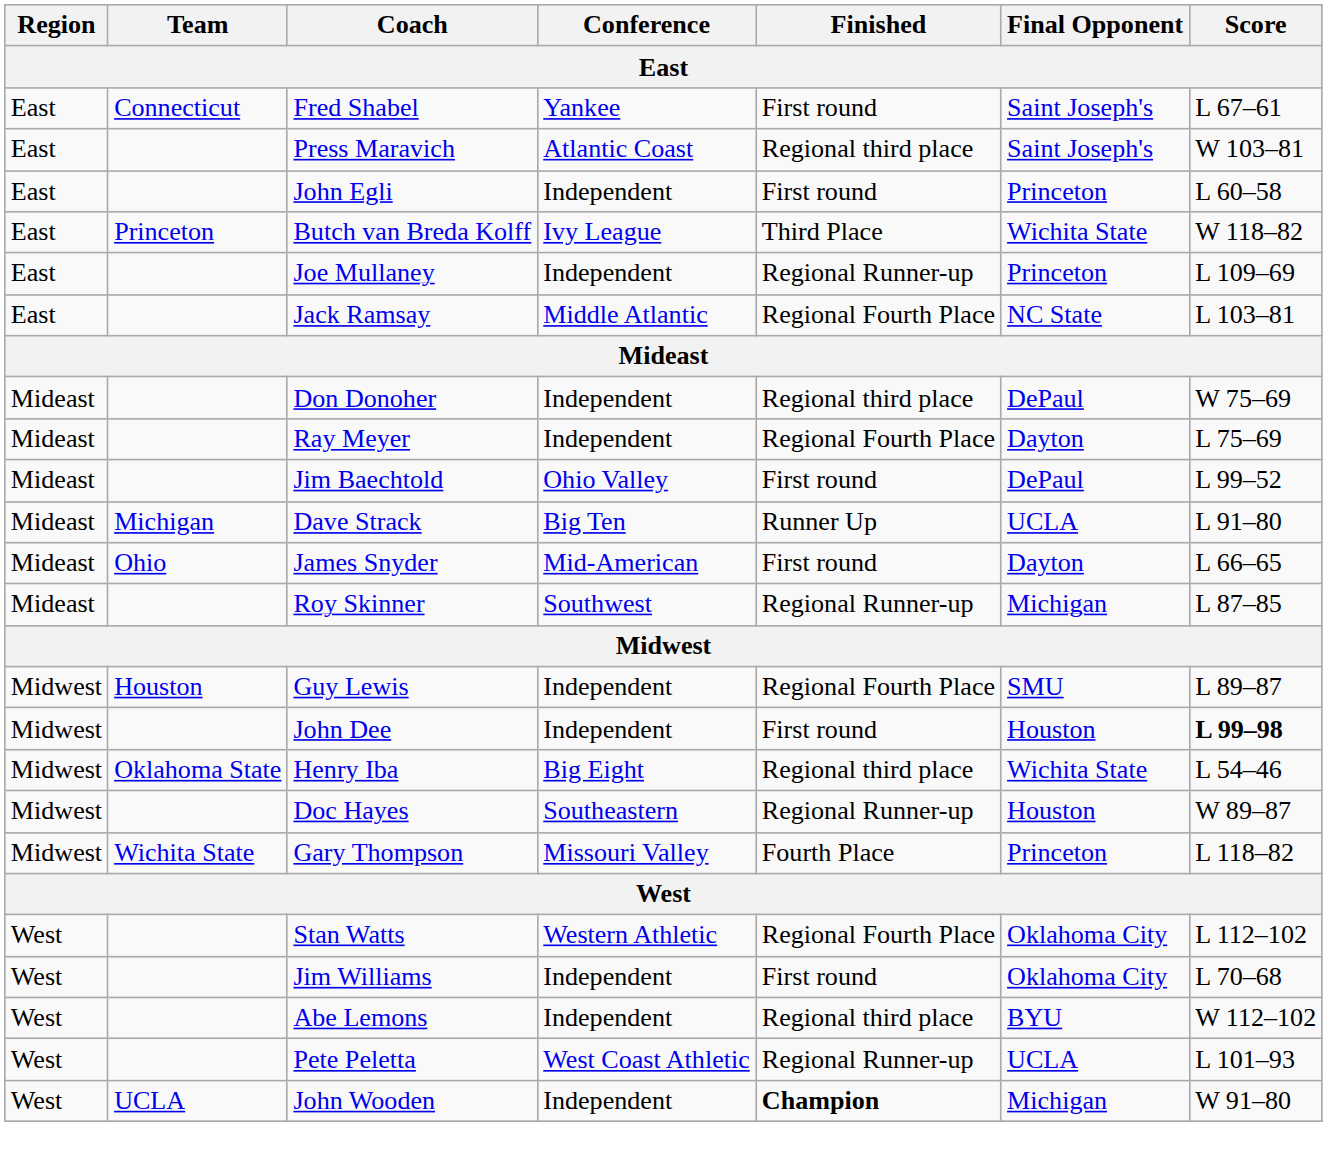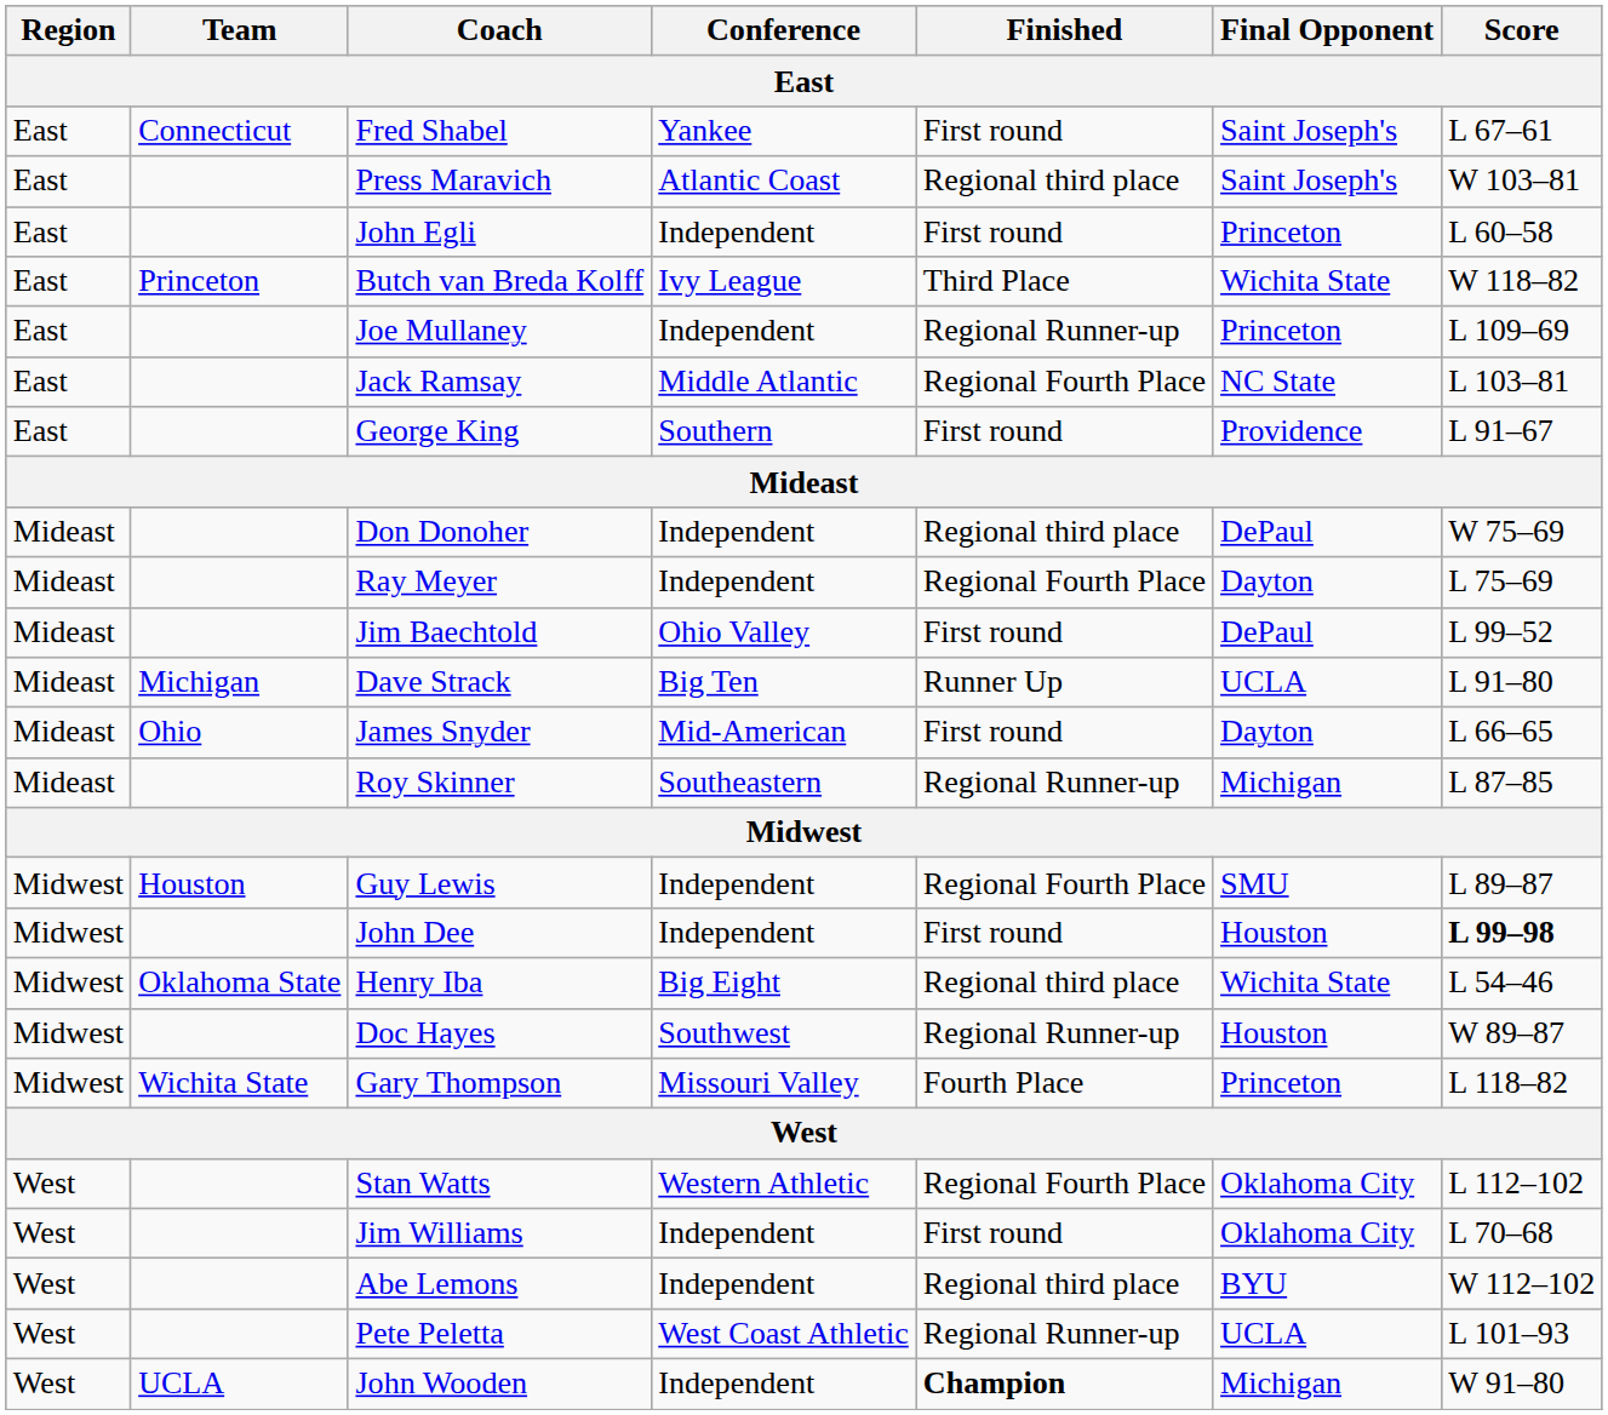 <table class=wikitable>
 <tr>
 <th>Region</th>
 <th>Team</th>
 <th>Coach</th>
 <th>Conference</th>
 <th>Finished</th>
 <th>Final Opponent</th>
 <th>Score</th>
 </tr>
 <tr>
 <th colspan=7>East</th>
 </tr>
 <tr>
 <td>East</td>
 <td><a href='#'>Connecticut</a></td>
 <td><a href='#'>Fred Shabel</a></td>
 <td><a href='#'>Yankee</a></td>
 <td>First round</td>
 <td><a href='#'>Saint Joseph's</a></td>
 <td>L 67–61</td>
 </tr>
 <tr>
 <td>East</td>
 <td></td>
 <td><a href='#'>Press Maravich</a></td>
 <td><a href='#'>Atlantic Coast</a></td>
 <td>Regional third place</td>
 <td><a href='#'>Saint Joseph's</a></td>
 <td>W 103–81</td>
 </tr>
 <tr>
 <td>East</td>
 <td></td>
 <td><a href='#'>John Egli</a></td>
 <td>Independent</td>
 <td>First round</td>
 <td><a href='#'>Princeton</a></td>
 <td>L 60–58</td>
 </tr>
 <tr>
 <td>East</td>
 <td><a href='#'>Princeton</a></td>
 <td><a href='#'>Butch van Breda Kolff</a></td>
 <td><a href='#'>Ivy League</a></td>
 <td>Third Place</td>
 <td><a href='#'>Wichita State</a></td>
 <td>W 118–82</td>
 </tr>
 <tr>
 <td>East</td>
 <td></td>
 <td><a href='#'>Joe Mullaney</a></td>
 <td>Independent</td>
 <td>Regional Runner-up</td>
 <td><a href='#'>Princeton</a></td>
 <td>L 109–69</td>
 </tr>
 <tr>
 <td>East</td>
 <td></td>
 <td><a href='#'>Jack Ramsay</a></td>
 <td><a href='#'>Middle Atlantic</a></td>
 <td>Regional Fourth Place</td>
 <td><a href='#'>NC State</a></td>
 <td>L 103–81</td>
 </tr>
 <tr>
+<td>East</td>
+<td></td>
+<td><a href='#'>George King</a></td>
+<td><a href='#'>Southern</a></td>
+<td>First round</td>
+<td><a href='#'>Providence</a></td>
+<td>L 91–67</td>
+</tr>
+<tr>
 <th colspan=7>Mideast</th>
 </tr>
 <tr>
 <td>Mideast</td>
 <td></td>
 <td><a href='#'>Don Donoher</a></td>
 <td>Independent</td>
 <td>Regional third place</td>
 <td><a href='#'>DePaul</a></td>
 <td>W 75–69</td>
 </tr>
 <tr>
 <td>Mideast</td>
 <td></td>
 <td><a href='#'>Ray Meyer</a></td>
 <td>Independent</td>
 <td>Regional Fourth Place</td>
 <td><a href='#'>Dayton</a></td>
 <td>L 75–69</td>
 </tr>
 <tr>
 <td>Mideast</td>
 <td></td>
 <td><a href='#'>Jim Baechtold</a></td>
 <td><a href='#'>Ohio Valley</a></td>
 <td>First round</td>
 <td><a href='#'>DePaul</a></td>
 <td>L 99–52</td>
 </tr>
 <tr>
 <td>Mideast</td>
 <td><a href='#'>Michigan</a></td>
 <td><a href='#'>Dave Strack</a></td>
 <td><a href='#'>Big Ten</a></td>
 <td>Runner Up</td>
 <td><a href='#'>UCLA</a></td>
 <td>L 91–80</td>
 </tr>
 <tr>
 <td>Mideast</td>
 <td><a href='#'>Ohio</a></td>
 <td><a href='#'>James Snyder</a></td>
 <td><a href='#'>Mid-American</a></td>
 <td>First round</td>
 <td><a href='#'>Dayton</a></td>
 <td>L 66–65</td>
 </tr>
 <tr>
 <td>Mideast</td>
 <td></td>
 <td><a href='#'>Roy Skinner</a></td>
-<td><a href='#'>Southwest</a></td>
+<td><a href='#'>Southeastern</a></td>
 <td>Regional Runner-up</td>
 <td><a href='#'>Michigan</a></td>
 <td>L 87–85</td>
 </tr>
 <tr>
 <th colspan=7>Midwest</th>
 </tr>
 <tr>
 <td>Midwest</td>
 <td><a href='#'>Houston</a></td>
 <td><a href='#'>Guy Lewis</a></td>
 <td>Independent</td>
 <td>Regional Fourth Place</td>
 <td><a href='#'>SMU</a></td>
 <td>L 89–87</td>
 </tr>
 <tr>
 <td>Midwest</td>
 <td></td>
 <td><a href='#'>John Dee</a></td>
 <td>Independent</td>
 <td>First round</td>
 <td><a href='#'>Houston</a></td>
 <td><strong>L 99–98</strong></td>
 </tr>
 <tr>
 <td>Midwest</td>
 <td><a href='#'>Oklahoma State</a></td>
 <td><a href='#'>Henry Iba</a></td>
 <td><a href='#'>Big Eight</a></td>
 <td>Regional third place</td>
 <td><a href='#'>Wichita State</a></td>
 <td>L 54–46</td>
 </tr>
 <tr>
 <td>Midwest</td>
 <td></td>
 <td><a href='#'>Doc Hayes</a></td>
-<td><a href='#'>Southeastern</a></td>
+<td><a href='#'>Southwest</a></td>
 <td>Regional Runner-up</td>
 <td><a href='#'>Houston</a></td>
 <td>W 89–87</td>
 </tr>
 <tr>
 <td>Midwest</td>
 <td><a href='#'>Wichita State</a></td>
 <td><a href='#'>Gary Thompson</a></td>
 <td><a href='#'>Missouri Valley</a></td>
 <td>Fourth Place</td>
 <td><a href='#'>Princeton</a></td>
 <td>L 118–82</td>
 </tr>
 <tr>
 <th colspan=7>West</th>
 </tr>
 <tr>
 <td>West</td>
 <td></td>
 <td><a href='#'>Stan Watts</a></td>
 <td><a href='#'>Western Athletic</a></td>
 <td>Regional Fourth Place</td>
 <td><a href='#'>Oklahoma City</a></td>
 <td>L 112–102</td>
 </tr>
 <tr>
 <td>West</td>
 <td></td>
 <td><a href='#'>Jim Williams</a></td>
 <td>Independent</td>
 <td>First round</td>
 <td><a href='#'>Oklahoma City</a></td>
 <td>L 70–68</td>
 </tr>
 <tr>
 <td>West</td>
 <td></td>
 <td><a href='#'>Abe Lemons</a></td>
 <td>Independent</td>
 <td>Regional third place</td>
 <td><a href='#'>BYU</a></td>
 <td>W 112–102</td>
 </tr>
 <tr>
 <td>West</td>
 <td></td>
 <td><a href='#'>Pete Peletta</a></td>
 <td><a href='#'>West Coast Athletic</a></td>
 <td>Regional Runner-up</td>
 <td><a href='#'>UCLA</a></td>
 <td>L 101–93</td>
 </tr>
 <tr>
 <td>West</td>
 <td><a href='#'>UCLA</a></td>
 <td><a href='#'>John Wooden</a></td>
 <td>Independent</td>
 <td><strong>Champion</strong></td>
 <td><a href='#'>Michigan</a></td>
 <td>W 91–80</td>
 </tr>
 <tr>
 </tr>
 </table>
